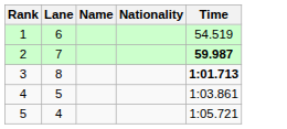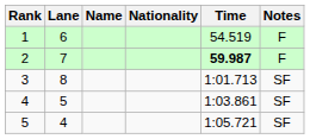 <table class="wikitable sortable" style="text-align:center">
 <tr>
 <th>Rank</th>
 <th>Lane</th>
 <th>Name</th>
 <th>Nationality</th>
 <th>Time</th>
+<th>Notes</th>
 </tr>
 <tr bgcolor=ccffcc>
 <td>1</td>
 <td>6</td>
 <td align=left></td>
 <td align=left></td>
 <td>54.519</td>
+<td>F</td>
 </tr>
 <tr bgcolor=ccffcc>
 <td>2</td>
 <td>7</td>
 <td align=left></td>
 <td align=left></td>
 <td><strong>59.987</strong></td>
+<td>F</td>
 </tr>
 <tr>
 <td>3</td>
 <td>8</td>
 <td align=left></td>
 <td align=left></td>
-<td><strong>1:01.713</strong></td>
+<td>1:01.713</td>
+<td>SF</td>
 </tr>
 <tr>
 <td>4</td>
 <td>5</td>
 <td align=left></td>
 <td align=left></td>
 <td>1:03.861</td>
+<td>SF</td>
 </tr>
 <tr>
 <td>5</td>
 <td>4</td>
 <td align=left></td>
 <td align=left></td>
 <td>1:05.721</td>
+<td>SF</td>
 </tr>
 </table>
